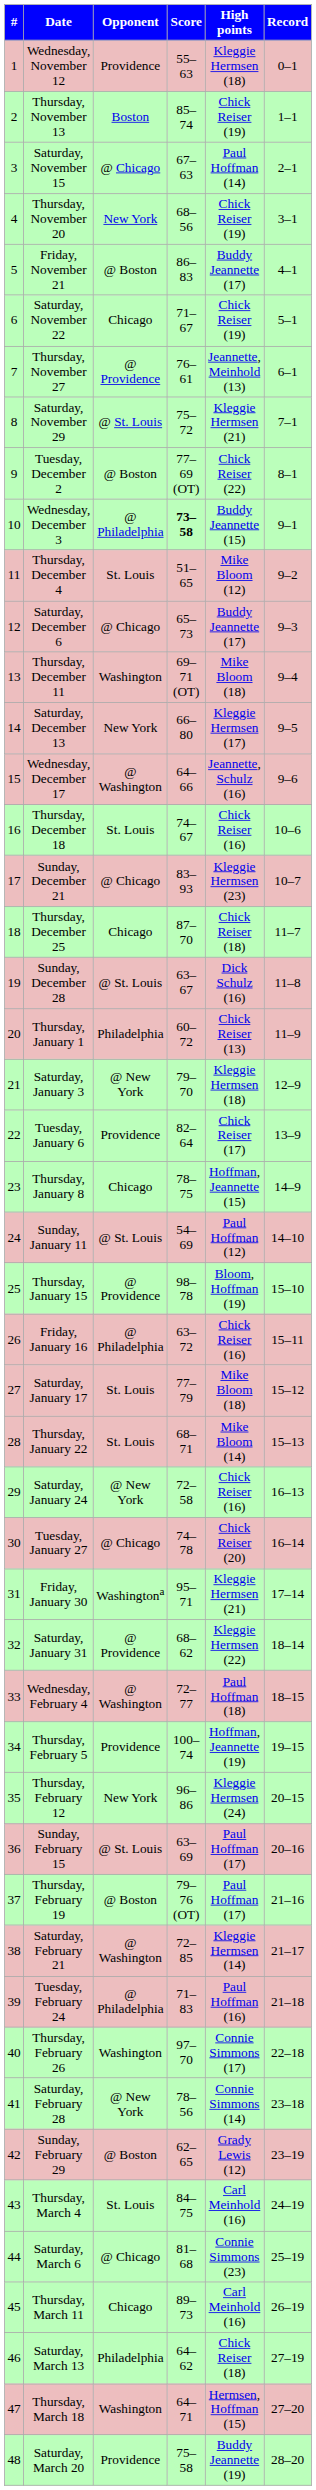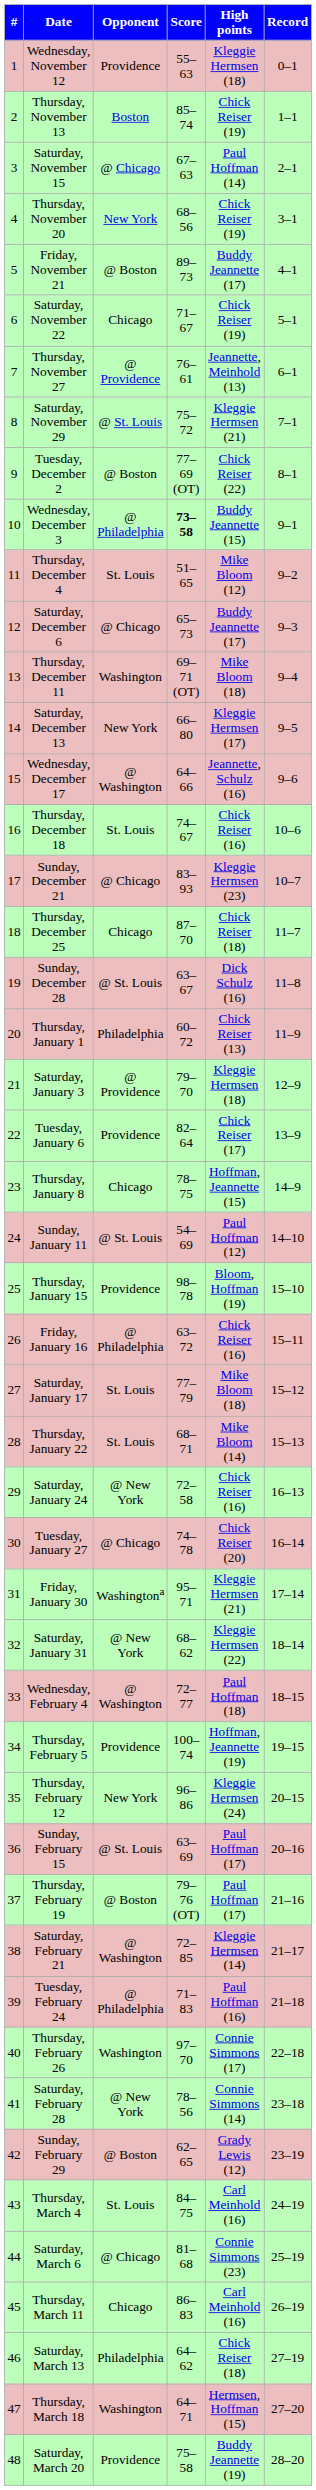 <table class="wikitable" width="50%">
 <tr align="center"  style="background:#0000FF;color:white;">
 <td><strong>#</strong></td>
 <td><strong>Date</strong></td>
 <td><strong>Opponent</strong></td>
 <td><strong>Score</strong></td>
 <td><strong>High points</strong></td>
 <td><strong>Record</strong></td>
 </tr>
 <tr align="center" bgcolor="edbebf">
 <td>1</td>
 <td>Wednesday, November 12</td>
 <td>Providence</td>
 <td>55–63</td>
 <td><a href='#'>Kleggie Hermsen</a> (18)</td>
 <td>0–1</td>
 </tr>
 <tr align="center" bgcolor="bbffbb">
 <td>2</td>
 <td>Thursday, November 13</td>
 <td><a href='#'>Boston</a></td>
 <td>85–74</td>
 <td><a href='#'>Chick Reiser</a> (19)</td>
 <td>1–1</td>
 </tr>
 <tr align="center" bgcolor="bbffbb">
 <td>3</td>
 <td>Saturday, November 15</td>
 <td>@ <a href='#'>Chicago</a></td>
 <td>67–63</td>
 <td><a href='#'>Paul Hoffman</a> (14)</td>
 <td>2–1</td>
 </tr>
 <tr align="center" bgcolor="bbffbb">
 <td>4</td>
 <td>Thursday, November 20</td>
 <td><a href='#'>New York</a></td>
 <td>68–56</td>
 <td><a href='#'>Chick Reiser</a> (19)</td>
 <td>3–1</td>
 </tr>
 <tr align="center" bgcolor="bbffbb">
 <td>5</td>
 <td>Friday, November 21</td>
 <td>@ Boston</td>
-<td>86–83</td>
+<td>89–73</td>
 <td><a href='#'>Buddy Jeannette</a> (17)</td>
 <td>4–1</td>
 </tr>
 <tr align="center" bgcolor="bbffbb">
 <td>6</td>
 <td>Saturday, November 22</td>
 <td>Chicago</td>
 <td>71–67</td>
 <td><a href='#'>Chick Reiser</a> (19)</td>
 <td>5–1</td>
 </tr>
 <tr align="center" bgcolor="bbffbb">
 <td>7</td>
 <td>Thursday, November 27</td>
 <td>@ <a href='#'>Providence</a></td>
 <td>76–61</td>
 <td><a href='#'>Jeannette</a>, <a href='#'>Meinhold</a> (13)</td>
 <td>6–1</td>
 </tr>
 <tr align="center" bgcolor="bbffbb">
 <td>8</td>
 <td>Saturday, November 29</td>
 <td>@ <a href='#'>St. Louis</a></td>
 <td>75–72</td>
 <td><a href='#'>Kleggie Hermsen</a> (21)</td>
 <td>7–1</td>
 </tr>
 <tr align="center" bgcolor="bbffbb">
 <td>9</td>
 <td>Tuesday, December 2</td>
 <td>@ Boston</td>
 <td>77–69 (OT)</td>
 <td><a href='#'>Chick Reiser</a> (22)</td>
 <td>8–1</td>
 </tr>
 <tr align="center" bgcolor="bbffbb">
 <td>10</td>
 <td>Wednesday, December 3</td>
 <td>@ <a href='#'>Philadelphia</a></td>
 <td><strong>73–58</strong></td>
 <td><a href='#'>Buddy Jeannette</a> (15)</td>
 <td>9–1</td>
 </tr>
 <tr align="center" bgcolor="edbebf">
 <td>11</td>
 <td>Thursday, December 4</td>
 <td>St. Louis</td>
 <td>51–65</td>
 <td><a href='#'>Mike Bloom</a> (12)</td>
 <td>9–2</td>
 </tr>
 <tr align="center" bgcolor="edbebf">
 <td>12</td>
 <td>Saturday, December 6</td>
 <td>@ Chicago</td>
 <td>65–73</td>
 <td><a href='#'>Buddy Jeannette</a> (17)</td>
 <td>9–3</td>
 </tr>
 <tr align="center" bgcolor="edbebf">
 <td>13</td>
 <td>Thursday, December 11</td>
 <td>Washington</td>
 <td>69–71 (OT)</td>
 <td><a href='#'>Mike Bloom</a> (18)</td>
 <td>9–4</td>
 </tr>
 <tr align="center" bgcolor="edbebf">
 <td>14</td>
 <td>Saturday, December 13</td>
 <td>New York</td>
 <td>66–80</td>
 <td><a href='#'>Kleggie Hermsen</a> (17)</td>
 <td>9–5</td>
 </tr>
 <tr align="center" bgcolor="edbebf">
 <td>15</td>
 <td>Wednesday, December 17</td>
 <td>@ Washington</td>
 <td>64–66</td>
 <td><a href='#'>Jeannette</a>, <a href='#'>Schulz</a> (16)</td>
 <td>9–6</td>
 </tr>
 <tr align="center" bgcolor="bbffbb">
 <td>16</td>
 <td>Thursday, December 18</td>
 <td>St. Louis</td>
 <td>74–67</td>
 <td><a href='#'>Chick Reiser</a> (16)</td>
 <td>10–6</td>
 </tr>
 <tr align="center" bgcolor="edbebf">
 <td>17</td>
 <td>Sunday, December 21</td>
 <td>@ Chicago</td>
 <td>83–93</td>
 <td><a href='#'>Kleggie Hermsen</a> (23)</td>
 <td>10–7</td>
 </tr>
 <tr align="center" bgcolor="bbffbb">
 <td>18</td>
 <td>Thursday, December 25</td>
 <td>Chicago</td>
 <td>87–70</td>
 <td><a href='#'>Chick Reiser</a> (18)</td>
 <td>11–7</td>
 </tr>
 <tr align="center" bgcolor="edbebf">
 <td>19</td>
 <td>Sunday, December 28</td>
 <td>@ St. Louis</td>
 <td>63–67</td>
 <td><a href='#'>Dick Schulz</a> (16)</td>
 <td>11–8</td>
 </tr>
 <tr align="center" bgcolor="edbebf">
 <td>20</td>
 <td>Thursday, January 1</td>
 <td>Philadelphia</td>
 <td>60–72</td>
 <td><a href='#'>Chick Reiser</a> (13)</td>
 <td>11–9</td>
 </tr>
 <tr align="center" bgcolor="bbffbb">
 <td>21</td>
 <td>Saturday, January 3</td>
-<td>@ New York</td>
+<td>@ Providence</td>
 <td>79–70</td>
 <td><a href='#'>Kleggie Hermsen</a> (18)</td>
 <td>12–9</td>
 </tr>
 <tr align="center" bgcolor="bbffbb">
 <td>22</td>
 <td>Tuesday, January 6</td>
 <td>Providence</td>
 <td>82–64</td>
 <td><a href='#'>Chick Reiser</a> (17)</td>
 <td>13–9</td>
 </tr>
 <tr align="center" bgcolor="bbffbb">
 <td>23</td>
 <td>Thursday, January 8</td>
 <td>Chicago</td>
 <td>78–75</td>
 <td><a href='#'>Hoffman</a>, <a href='#'>Jeannette</a> (15)</td>
 <td>14–9</td>
 </tr>
 <tr align="center" bgcolor="edbebf">
 <td>24</td>
 <td>Sunday, January 11</td>
 <td>@ St. Louis</td>
 <td>54–69</td>
 <td><a href='#'>Paul Hoffman</a> (12)</td>
 <td>14–10</td>
 </tr>
 <tr align="center" bgcolor="bbffbb">
 <td>25</td>
 <td>Thursday, January 15</td>
-<td>@ Providence</td>
+<td>Providence</td>
 <td>98–78</td>
 <td><a href='#'>Bloom</a>, <a href='#'>Hoffman</a> (19)</td>
 <td>15–10</td>
 </tr>
 <tr align="center" bgcolor="edbebf">
 <td>26</td>
 <td>Friday, January 16</td>
 <td>@ Philadelphia</td>
 <td>63–72</td>
 <td><a href='#'>Chick Reiser</a> (16)</td>
 <td>15–11</td>
 </tr>
 <tr align="center" bgcolor="edbebf">
 <td>27</td>
 <td>Saturday, January 17</td>
 <td>St. Louis</td>
 <td>77–79</td>
 <td><a href='#'>Mike Bloom</a> (18)</td>
 <td>15–12</td>
 </tr>
 <tr align="center" bgcolor="edbebf">
 <td>28</td>
 <td>Thursday, January 22</td>
 <td>St. Louis</td>
 <td>68–71</td>
 <td><a href='#'>Mike Bloom</a> (14)</td>
 <td>15–13</td>
 </tr>
 <tr align="center" bgcolor="bbffbb">
 <td>29</td>
 <td>Saturday, January 24</td>
 <td>@ New York</td>
 <td>72–58</td>
 <td><a href='#'>Chick Reiser</a> (16)</td>
 <td>16–13</td>
 </tr>
 <tr align="center" bgcolor="edbebf">
 <td>30</td>
 <td>Tuesday, January 27</td>
 <td>@ Chicago</td>
 <td>74–78</td>
 <td><a href='#'>Chick Reiser</a> (20)</td>
 <td>16–14</td>
 </tr>
 <tr align="center" bgcolor="bbffbb">
 <td>31</td>
 <td>Friday, January 30</td>
 <td>Washington<sup>a</sup></td>
 <td>95–71</td>
 <td><a href='#'>Kleggie Hermsen</a> (21)</td>
 <td>17–14</td>
 </tr>
 <tr align="center" bgcolor="bbffbb">
 <td>32</td>
 <td>Saturday, January 31</td>
-<td>@ Providence</td>
+<td>@ New York</td>
 <td>68–62</td>
 <td><a href='#'>Kleggie Hermsen</a> (22)</td>
 <td>18–14</td>
 </tr>
 <tr align="center" bgcolor="edbebf">
 <td>33</td>
 <td>Wednesday, February 4</td>
 <td>@ Washington</td>
 <td>72–77</td>
 <td><a href='#'>Paul Hoffman</a> (18)</td>
 <td>18–15</td>
 </tr>
 <tr align="center" bgcolor="bbffbb">
 <td>34</td>
 <td>Thursday, February 5</td>
 <td>Providence</td>
 <td>100–74</td>
 <td><a href='#'>Hoffman</a>, <a href='#'>Jeannette</a> (19)</td>
 <td>19–15</td>
 </tr>
 <tr align="center" bgcolor="bbffbb">
 <td>35</td>
 <td>Thursday, February 12</td>
 <td>New York</td>
 <td>96–86</td>
 <td><a href='#'>Kleggie Hermsen</a> (24)</td>
 <td>20–15</td>
 </tr>
 <tr align="center" bgcolor="edbebf">
 <td>36</td>
 <td>Sunday, February 15</td>
 <td>@ St. Louis</td>
 <td>63–69</td>
 <td><a href='#'>Paul Hoffman</a> (17)</td>
 <td>20–16</td>
 </tr>
 <tr align="center" bgcolor="bbffbb">
 <td>37</td>
 <td>Thursday, February 19</td>
 <td>@ Boston</td>
 <td>79–76 (OT)</td>
 <td><a href='#'>Paul Hoffman</a> (17)</td>
 <td>21–16</td>
 </tr>
 <tr align="center" bgcolor="edbebf">
 <td>38</td>
 <td>Saturday, February 21</td>
 <td>@ Washington</td>
 <td>72–85</td>
 <td><a href='#'>Kleggie Hermsen</a> (14)</td>
 <td>21–17</td>
 </tr>
 <tr align="center" bgcolor="edbebf">
 <td>39</td>
 <td>Tuesday, February 24</td>
 <td>@ Philadelphia</td>
 <td>71–83</td>
 <td><a href='#'>Paul Hoffman</a> (16)</td>
 <td>21–18</td>
 </tr>
 <tr align="center" bgcolor="bbffbb">
 <td>40</td>
 <td>Thursday, February 26</td>
 <td>Washington</td>
 <td>97–70</td>
 <td><a href='#'>Connie Simmons</a> (17)</td>
 <td>22–18</td>
 </tr>
 <tr align="center" bgcolor="bbffbb">
 <td>41</td>
 <td>Saturday, February 28</td>
 <td>@ New York</td>
 <td>78–56</td>
 <td><a href='#'>Connie Simmons</a> (14)</td>
 <td>23–18</td>
 </tr>
 <tr align="center" bgcolor="edbebf">
 <td>42</td>
 <td>Sunday, February 29</td>
 <td>@ Boston</td>
 <td>62–65</td>
 <td><a href='#'>Grady Lewis</a> (12)</td>
 <td>23–19</td>
 </tr>
 <tr align="center" bgcolor="bbffbb">
 <td>43</td>
 <td>Thursday, March 4</td>
 <td>St. Louis</td>
 <td>84–75</td>
 <td><a href='#'>Carl Meinhold</a> (16)</td>
 <td>24–19</td>
 </tr>
 <tr align="center" bgcolor="bbffbb">
 <td>44</td>
 <td>Saturday, March 6</td>
 <td>@ Chicago</td>
 <td>81–68</td>
 <td><a href='#'>Connie Simmons</a> (23)</td>
 <td>25–19</td>
 </tr>
 <tr align="center" bgcolor="bbffbb">
 <td>45</td>
 <td>Thursday, March 11</td>
 <td>Chicago</td>
-<td>89–73</td>
+<td>86–83</td>
 <td><a href='#'>Carl Meinhold</a> (16)</td>
 <td>26–19</td>
 </tr>
 <tr align="center" bgcolor="bbffbb">
 <td>46</td>
 <td>Saturday, March 13</td>
 <td>Philadelphia</td>
 <td>64–62</td>
 <td><a href='#'>Chick Reiser</a> (18)</td>
 <td>27–19</td>
 </tr>
 <tr align="center" bgcolor="edbebf">
 <td>47</td>
 <td>Thursday, March 18</td>
 <td>Washington</td>
 <td>64–71</td>
 <td><a href='#'>Hermsen</a>, <a href='#'>Hoffman</a> (15)</td>
 <td>27–20</td>
 </tr>
 <tr align="center" bgcolor="bbffbb">
 <td>48</td>
 <td>Saturday, March 20</td>
 <td>Providence</td>
 <td>75–58</td>
 <td><a href='#'>Buddy Jeannette</a> (19)</td>
 <td>28–20</td>
 </tr>
 </table>
